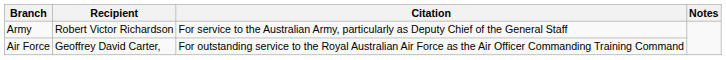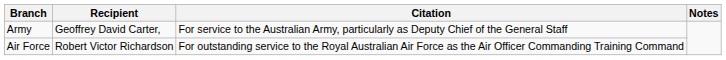 <table class="wikitable" style="font-size:95%;">
 <tr>
 <th>Branch</th>
 <th>Recipient</th>
 <th>Citation</th>
 <th>Notes</th>
 </tr>
 <tr>
 <td rowspan=1>Army</td>
-<td> Robert Victor Richardson</td>
+<td> Geoffrey David Carter, </td>
 <td>For service to the Australian Army, particularly as Deputy Chief of the General Staff</td>
 <td rowspan=2></td>
 </tr>
 <tr>
 <td rowspan=1>Air Force</td>
-<td> Geoffrey David Carter, </td>
+<td> Robert Victor Richardson</td>
 <td>For outstanding service to the Royal Australian Air Force as the Air Officer Commanding Training Command</td>
 </tr>
 </table>
